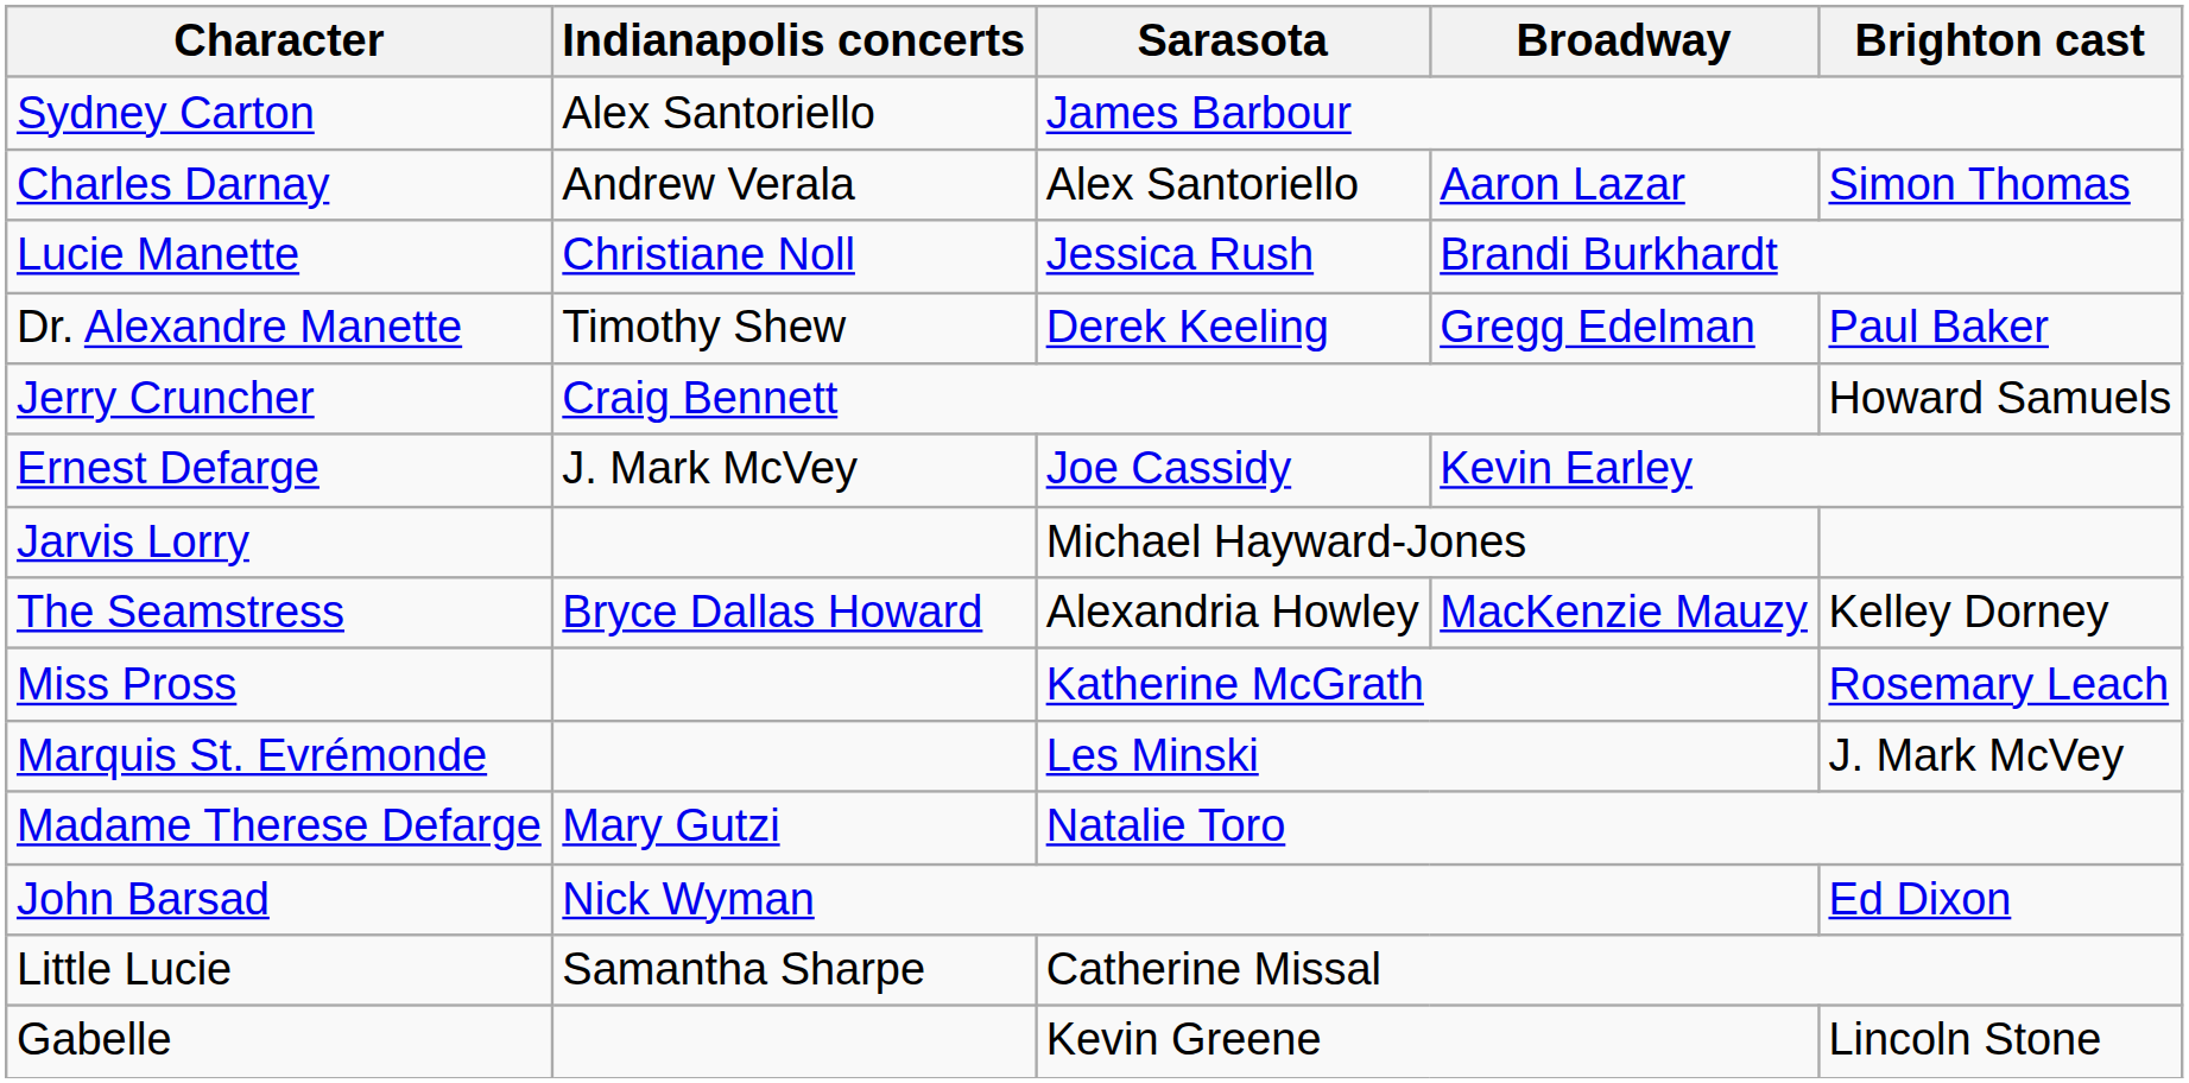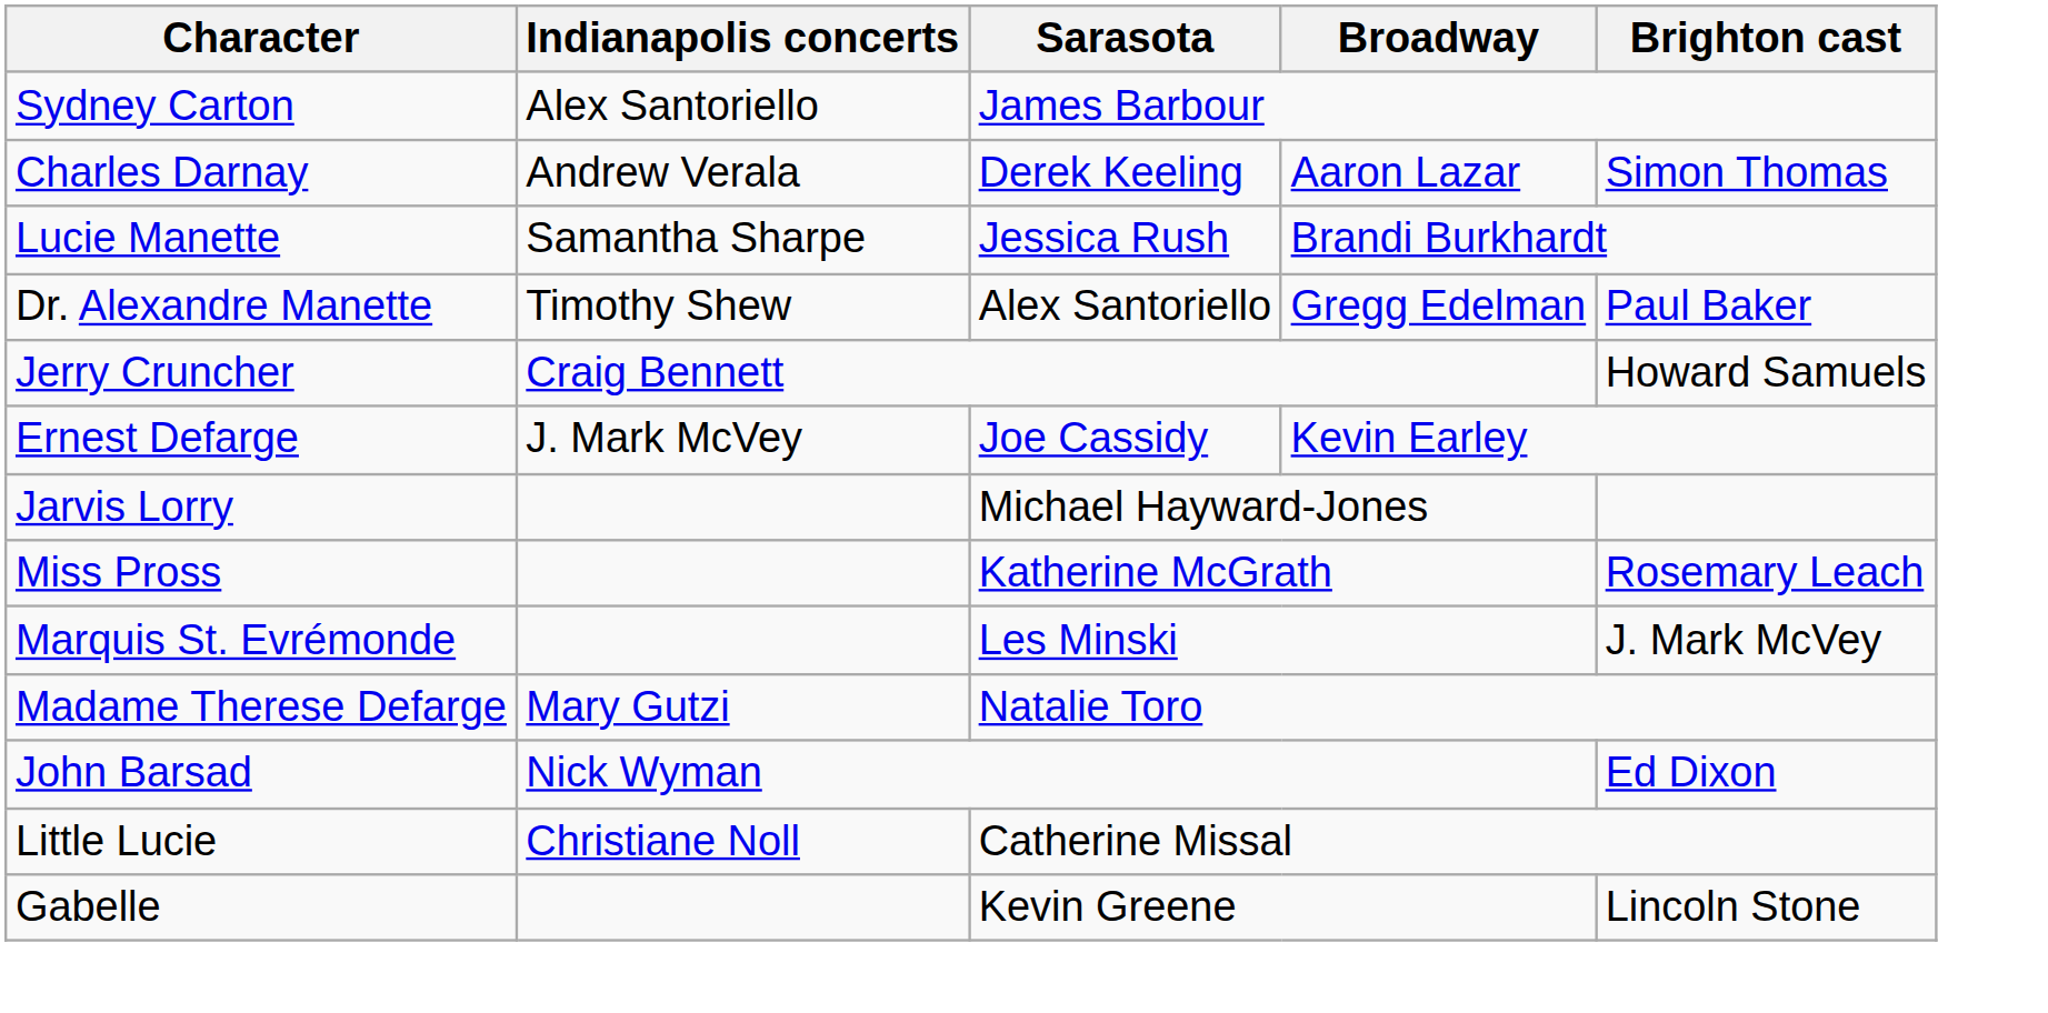 <table class="wikitable">
 <tr>
 <th>Character</th>
 <th>Indianapolis concerts</th>
 <th>Sarasota</th>
 <th>Broadway</th>
 <th>Brighton cast</th>
 </tr>
 <tr>
 <td><a href='#'>Sydney Carton</a></td>
 <td>Alex Santoriello</td>
 <td colspan="3"><a href='#'>James Barbour</a></td>
 </tr>
 <tr>
 <td><a href='#'>Charles Darnay</a></td>
 <td>Andrew Verala</td>
-<td>Alex Santoriello</td>
+<td><a href='#'>Derek Keeling</a></td>
 <td><a href='#'>Aaron Lazar</a></td>
 <td><a href='#'>Simon Thomas</a></td>
 </tr>
 <tr>
 <td><a href='#'>Lucie Manette</a></td>
-<td><a href='#'>Christiane Noll</a></td>
+<td>Samantha Sharpe</td>
 <td><a href='#'>Jessica Rush</a></td>
 <td colspan="2"><a href='#'>Brandi Burkhardt</a></td>
 </tr>
 <tr>
 <td>Dr. <a href='#'>Alexandre Manette</a></td>
 <td>Timothy Shew</td>
-<td><a href='#'>Derek Keeling</a></td>
+<td>Alex Santoriello</td>
 <td><a href='#'>Gregg Edelman</a></td>
 <td><a href='#'>Paul Baker</a></td>
 </tr>
 <tr>
 <td><a href='#'>Jerry Cruncher</a></td>
 <td colspan="3"><a href='#'>Craig Bennett</a></td>
 <td>Howard Samuels</td>
 </tr>
 <tr>
 <td><a href='#'>Ernest Defarge</a></td>
 <td>J. Mark McVey</td>
 <td><a href='#'>Joe Cassidy</a></td>
 <td colspan="2"><a href='#'>Kevin Earley</a></td>
 </tr>
 <tr>
 <td><a href='#'>Jarvis Lorry</a></td>
 <td></td>
 <td colspan="2">Michael Hayward-Jones</td>
 <td></td>
-</tr>
-<tr>
-<td><a href='#'>The Seamstress</a></td>
-<td><a href='#'>Bryce Dallas Howard</a></td>
-<td>Alexandria Howley</td>
-<td><a href='#'>MacKenzie Mauzy</a></td>
-<td>Kelley Dorney</td>
 </tr>
 <tr>
 <td><a href='#'>Miss Pross</a></td>
 <td></td>
 <td colspan="2"><a href='#'>Katherine McGrath</a></td>
 <td><a href='#'>Rosemary Leach</a></td>
 </tr>
 <tr>
 <td><a href='#'>Marquis St. Evrémonde</a></td>
 <td></td>
 <td colspan="2"><a href='#'>Les Minski</a></td>
 <td>J. Mark McVey</td>
 </tr>
 <tr>
 <td><a href='#'>Madame Therese Defarge</a></td>
 <td><a href='#'>Mary Gutzi</a></td>
 <td colspan="3"><a href='#'>Natalie Toro</a></td>
 </tr>
 <tr>
 <td><a href='#'>John Barsad</a></td>
 <td colspan="3"><a href='#'>Nick Wyman</a></td>
 <td><a href='#'>Ed Dixon</a></td>
 </tr>
 <tr>
 <td>Little Lucie</td>
-<td>Samantha Sharpe</td>
+<td><a href='#'>Christiane Noll</a></td>
 <td colspan="3">Catherine Missal</td>
 </tr>
 <tr>
 <td>Gabelle</td>
 <td></td>
 <td colspan="2">Kevin Greene</td>
 <td>Lincoln Stone</td>
 </tr>
 </table>
